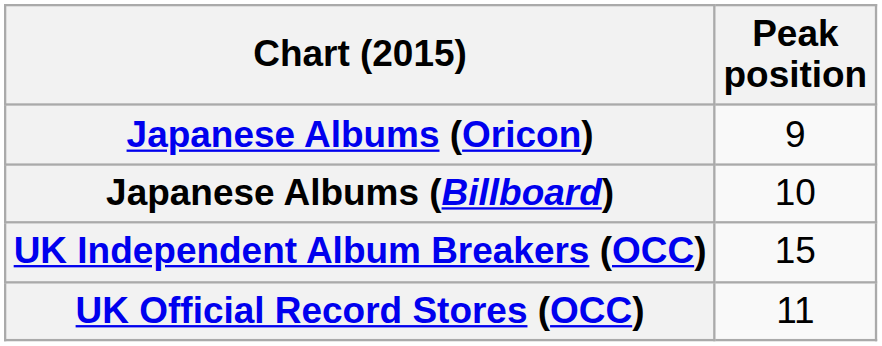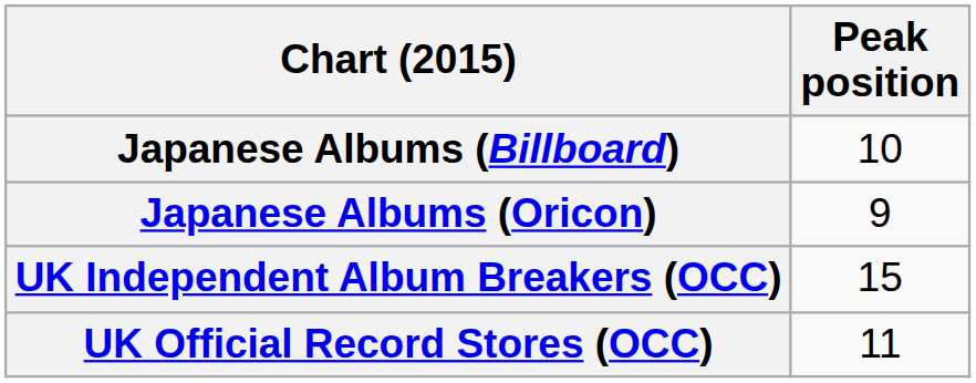 <table class="wikitable sortable plainrowheaders" style="text-align:center">
 <tr>
 <th scope="col">Chart (2015)</th>
 <th scope="col">Peak<br>position</th>
 </tr>
 <tr>
+<th scope="row">Japanese Albums (<a href='#'><em>Billboard</em></a>)</th>
+<td>10</td>
+</tr>
+<tr>
 <th scope="row"><a href='#'>Japanese Albums</a> (<a href='#'>Oricon</a>)</th>
 <td>9</td>
-</tr>
-<tr>
-<th scope="row">Japanese Albums (<a href='#'><em>Billboard</em></a>)</th>
-<td>10</td>
 </tr>
 <tr>
 <th scope="row"><a href='#'>UK Independent Album Breakers</a> (<a href='#'>OCC</a>)</th>
 <td>15</td>
 </tr>
 <tr>
 <th scope="row"><a href='#'>UK Official Record Stores</a> (<a href='#'>OCC</a>)</th>
 <td>11</td>
 </tr>
 </table>
